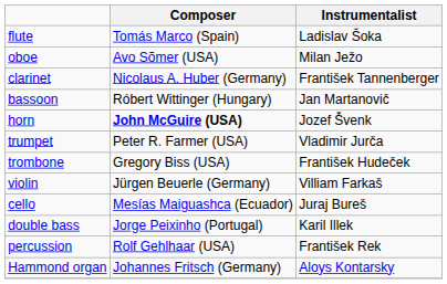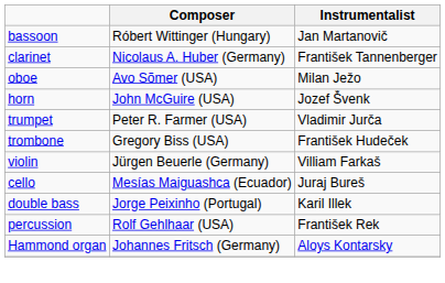 <table class="wikitable">
 <tr>
 <td></td>
 <th>Composer</th>
 <th>Instrumentalist</th>
 </tr>
 <tr>
-<td><a href='#'>flute</a></td>
-<td><a href='#'>Tomás Marco</a> (Spain)</td>
-<td>Ladislav Šoka</td>
+<td><a href='#'>bassoon</a></td>
+<td>Róbert Wittinger (Hungary)</td>
+<td>Jan Martanovič</td>
+</tr>
+<tr>
+<td><a href='#'>clarinet</a></td>
+<td><a href='#'>Nicolaus A. Huber</a> (Germany)</td>
+<td>František Tannenberger</td>
 </tr>
 <tr>
 <td><a href='#'>oboe</a></td>
 <td><a href='#'>Avo Sõmer</a> (USA)</td>
 <td>Milan Ježo</td>
 </tr>
 <tr>
-<td><a href='#'>clarinet</a></td>
-<td><a href='#'>Nicolaus A. Huber</a> (Germany)</td>
-<td>František Tannenberger</td>
-</tr>
-<tr>
-<td><a href='#'>bassoon</a></td>
-<td>Róbert Wittinger (Hungary)</td>
-<td>Jan Martanovič</td>
-</tr>
-<tr>
 <td><a href='#'>horn</a></td>
-<td><strong><a href='#'>John McGuire</a> (USA)</strong></td>
+<td><a href='#'>John McGuire</a> (USA)</td>
 <td>Jozef Ṧvenk</td>
 </tr>
 <tr>
 <td><a href='#'>trumpet</a></td>
 <td>Peter R. Farmer (USA)</td>
 <td>Vladimir Jurča</td>
 </tr>
 <tr>
 <td><a href='#'>trombone</a></td>
 <td>Gregory Biss (USA)</td>
 <td>František Hudeček</td>
 </tr>
 <tr>
 <td><a href='#'>violin</a></td>
 <td>Jürgen Beuerle (Germany)</td>
 <td>Villiam Farkaš</td>
 </tr>
 <tr>
 <td><a href='#'>cello</a></td>
 <td><a href='#'>Mesías Maiguashca</a> (Ecuador)</td>
 <td>Juraj Bureš</td>
 </tr>
 <tr>
 <td><a href='#'>double bass</a></td>
 <td><a href='#'>Jorge Peixinho</a> (Portugal)</td>
 <td>Karil Illek</td>
 </tr>
 <tr>
 <td><a href='#'>percussion</a></td>
 <td><a href='#'>Rolf Gehlhaar</a> (USA)</td>
 <td>František Rek</td>
 </tr>
 <tr>
 <td><a href='#'>Hammond organ</a></td>
 <td><a href='#'>Johannes Fritsch</a> (Germany)</td>
 <td><a href='#'>Aloys Kontarsky</a></td>
 </tr>
 <tr>
 </tr>
 </table>
